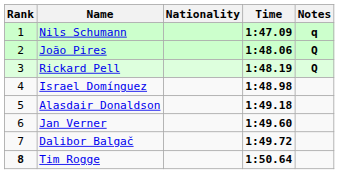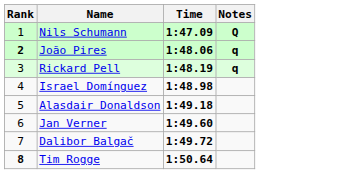 <table class="wikitable sortable" style="text-align:center">
 <tr>
 <th>Rank</th>
 <th>Name</th>
-<th>Nationality</th>
 <th>Time</th>
 <th>Notes</th>
 </tr>
 <tr bgcolor=ccffcc>
 <td>1</td>
 <td align=left><a href='#'>Nils Schumann</a></td>
-<td align=left></td>
 <td><strong>1:47.09</strong></td>
-<td><strong>q</strong></td>
+<td><strong>Q</strong></td>
 </tr>
 <tr bgcolor=ccffcc>
-<td>2</td>
+<td><strong>2</strong></td>
 <td align=left><a href='#'>João Pires</a></td>
-<td align=left></td>
 <td><strong>1:48.06</strong></td>
-<td><strong>Q</strong></td>
+<td><strong>q</strong></td>
 </tr>
 <tr bgcolor=ddffdd>
 <td>3</td>
 <td align=left><a href='#'>Rickard Pell</a></td>
-<td align=left></td>
 <td><strong>1:48.19</strong></td>
-<td><strong>Q</strong></td>
+<td><strong>q</strong></td>
 </tr>
 <tr>
 <td>4</td>
 <td align=left><a href='#'>Israel Domínguez</a></td>
-<td align=left></td>
 <td><strong>1:48.98</strong></td>
 <td></td>
 </tr>
 <tr>
 <td>5</td>
 <td align=left><a href='#'>Alasdair Donaldson</a></td>
-<td align=left></td>
 <td><strong>1:49.18</strong></td>
 <td></td>
 </tr>
 <tr>
 <td>6</td>
 <td align=left><a href='#'>Jan Verner</a></td>
-<td align=left></td>
 <td><strong>1:49.60</strong></td>
 <td></td>
 </tr>
 <tr>
 <td>7</td>
 <td align=left><a href='#'>Dalibor Balgač</a></td>
-<td align=left></td>
 <td><strong>1:49.72</strong></td>
 <td></td>
 </tr>
 <tr>
 <td><strong>8</strong></td>
 <td align=left><a href='#'>Tim Rogge</a></td>
-<td align=left></td>
 <td><strong>1:50.64</strong></td>
 <td></td>
 </tr>
 </table>
